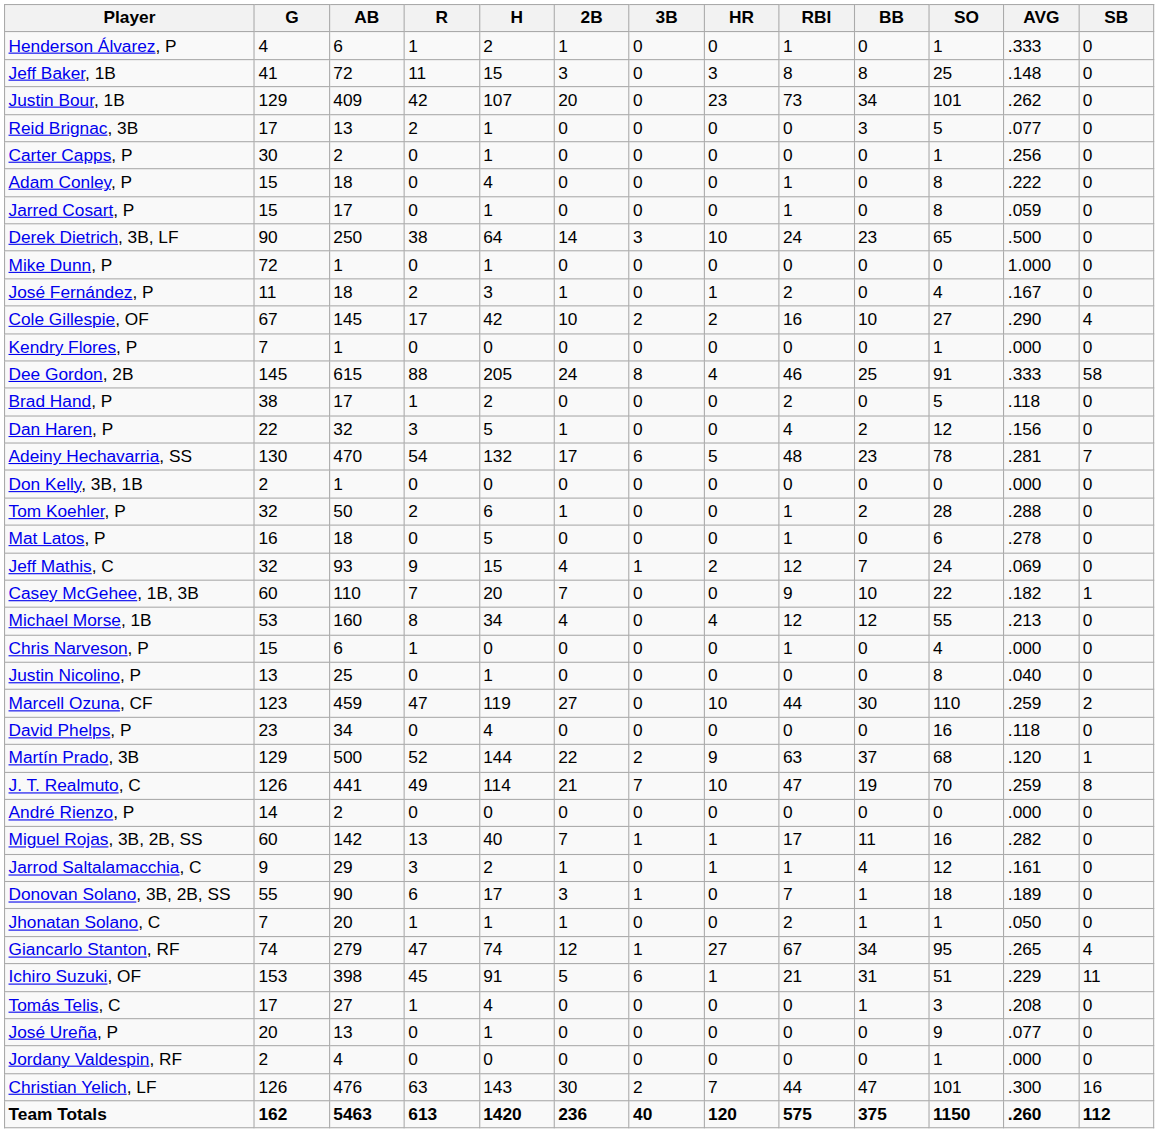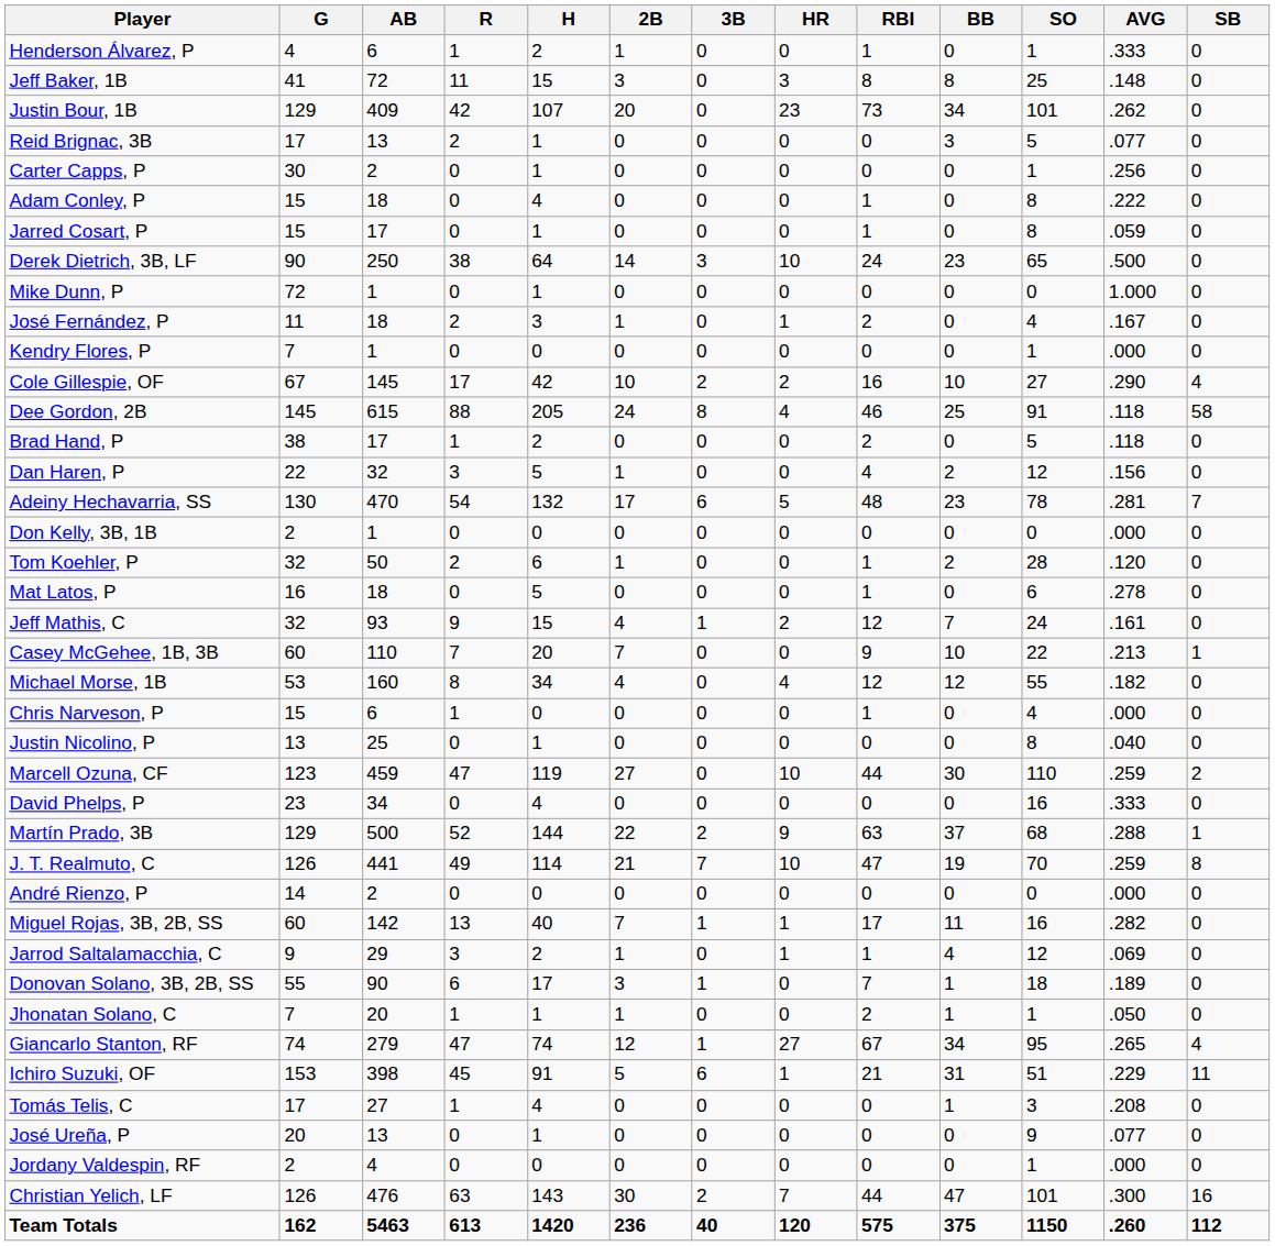 <table class="wikitable sortable">
 <tr>
 <th bgcolor="#DDDDFF" width="20%">Player</th>
 <th bgcolor="#DDDDFF" width="6%">G</th>
 <th bgcolor="#DDDDFF" width="6%">AB</th>
 <th bgcolor="#DDDDFF" width="6%">R</th>
 <th bgcolor="#DDDDFF" width="6%">H</th>
 <th bgcolor="#DDDDFF" width="6%">2B</th>
 <th bgcolor="#DDDDFF" width="6%">3B</th>
 <th bgcolor="#DDDDFF" width="6%">HR</th>
 <th bgcolor="#DDDDFF" width="6%">RBI</th>
 <th bgcolor="#DDDDFF" width="6%">BB</th>
 <th bgcolor="#DDDDFF" width="6%">SO</th>
 <th bgcolor="#DDDDFF" width="6%">AVG</th>
 <th bgcolor="#DDDDFF" width="6%">SB</th>
 </tr>
 <tr>
 <td><a href='#'>Henderson Álvarez</a>, P</td>
 <td>4</td>
 <td>6</td>
 <td>1</td>
 <td>2</td>
 <td>1</td>
 <td>0</td>
 <td>0</td>
 <td>1</td>
 <td>0</td>
 <td>1</td>
 <td>.333</td>
 <td>0</td>
 </tr>
 <tr>
 <td><a href='#'>Jeff Baker</a>, 1B</td>
 <td>41</td>
 <td>72</td>
 <td>11</td>
 <td>15</td>
 <td>3</td>
 <td>0</td>
 <td>3</td>
 <td>8</td>
 <td>8</td>
 <td>25</td>
 <td>.148</td>
 <td>0</td>
 </tr>
 <tr>
 <td><a href='#'>Justin Bour</a>, 1B</td>
 <td>129</td>
 <td>409</td>
 <td>42</td>
 <td>107</td>
 <td>20</td>
 <td>0</td>
 <td>23</td>
 <td>73</td>
 <td>34</td>
 <td>101</td>
 <td>.262</td>
 <td>0</td>
 </tr>
 <tr>
 <td><a href='#'>Reid Brignac</a>, 3B</td>
 <td>17</td>
 <td>13</td>
 <td>2</td>
 <td>1</td>
 <td>0</td>
 <td>0</td>
 <td>0</td>
 <td>0</td>
 <td>3</td>
 <td>5</td>
 <td>.077</td>
 <td>0</td>
 </tr>
 <tr>
 <td><a href='#'>Carter Capps</a>, P</td>
 <td>30</td>
 <td>2</td>
 <td>0</td>
 <td>1</td>
 <td>0</td>
 <td>0</td>
 <td>0</td>
 <td>0</td>
 <td>0</td>
 <td>1</td>
 <td>.256</td>
 <td>0</td>
 </tr>
 <tr>
 <td><a href='#'>Adam Conley</a>, P</td>
 <td>15</td>
 <td>18</td>
 <td>0</td>
 <td>4</td>
 <td>0</td>
 <td>0</td>
 <td>0</td>
 <td>1</td>
 <td>0</td>
 <td>8</td>
 <td>.222</td>
 <td>0</td>
 </tr>
 <tr>
 <td><a href='#'>Jarred Cosart</a>, P</td>
 <td>15</td>
 <td>17</td>
 <td>0</td>
 <td>1</td>
 <td>0</td>
 <td>0</td>
 <td>0</td>
 <td>1</td>
 <td>0</td>
 <td>8</td>
 <td>.059</td>
 <td>0</td>
 </tr>
 <tr>
 <td><a href='#'>Derek Dietrich</a>, 3B, LF</td>
 <td>90</td>
 <td>250</td>
 <td>38</td>
 <td>64</td>
 <td>14</td>
 <td>3</td>
 <td>10</td>
 <td>24</td>
 <td>23</td>
 <td>65</td>
 <td>.500</td>
 <td>0</td>
 </tr>
 <tr>
 <td><a href='#'>Mike Dunn</a>, P</td>
 <td>72</td>
 <td>1</td>
 <td>0</td>
 <td>1</td>
 <td>0</td>
 <td>0</td>
 <td>0</td>
 <td>0</td>
 <td>0</td>
 <td>0</td>
 <td>1.000</td>
 <td>0</td>
 </tr>
 <tr>
 <td><a href='#'>José Fernández</a>, P</td>
 <td>11</td>
 <td>18</td>
 <td>2</td>
 <td>3</td>
 <td>1</td>
 <td>0</td>
 <td>1</td>
 <td>2</td>
 <td>0</td>
 <td>4</td>
 <td>.167</td>
 <td>0</td>
 </tr>
 <tr>
+<td><a href='#'>Kendry Flores</a>, P</td>
+<td>7</td>
+<td>1</td>
+<td>0</td>
+<td>0</td>
+<td>0</td>
+<td>0</td>
+<td>0</td>
+<td>0</td>
+<td>0</td>
+<td>1</td>
+<td>.000</td>
+<td>0</td>
+</tr>
+<tr>
 <td><a href='#'>Cole Gillespie</a>, OF</td>
 <td>67</td>
 <td>145</td>
 <td>17</td>
 <td>42</td>
 <td>10</td>
 <td>2</td>
 <td>2</td>
 <td>16</td>
 <td>10</td>
 <td>27</td>
 <td>.290</td>
 <td>4</td>
 </tr>
 <tr>
-<td><a href='#'>Kendry Flores</a>, P</td>
-<td>7</td>
-<td>1</td>
-<td>0</td>
-<td>0</td>
-<td>0</td>
-<td>0</td>
-<td>0</td>
-<td>0</td>
-<td>0</td>
-<td>1</td>
-<td>.000</td>
-<td>0</td>
-</tr>
-<tr>
 <td><a href='#'>Dee Gordon</a>, 2B</td>
 <td>145</td>
 <td>615</td>
 <td>88</td>
 <td>205</td>
 <td>24</td>
 <td>8</td>
 <td>4</td>
 <td>46</td>
 <td>25</td>
 <td>91</td>
-<td>.333</td>
+<td>.118</td>
 <td>58</td>
 </tr>
 <tr>
 <td><a href='#'>Brad Hand</a>, P</td>
 <td>38</td>
 <td>17</td>
 <td>1</td>
 <td>2</td>
 <td>0</td>
 <td>0</td>
 <td>0</td>
 <td>2</td>
 <td>0</td>
 <td>5</td>
 <td>.118</td>
 <td>0</td>
 </tr>
 <tr>
 <td><a href='#'>Dan Haren</a>, P</td>
 <td>22</td>
 <td>32</td>
 <td>3</td>
 <td>5</td>
 <td>1</td>
 <td>0</td>
 <td>0</td>
 <td>4</td>
 <td>2</td>
 <td>12</td>
 <td>.156</td>
 <td>0</td>
 </tr>
 <tr>
 <td><a href='#'>Adeiny Hechavarria</a>, SS</td>
 <td>130</td>
 <td>470</td>
 <td>54</td>
 <td>132</td>
 <td>17</td>
 <td>6</td>
 <td>5</td>
 <td>48</td>
 <td>23</td>
 <td>78</td>
 <td>.281</td>
 <td>7</td>
 </tr>
 <tr>
 <td><a href='#'>Don Kelly</a>, 3B, 1B</td>
 <td>2</td>
 <td>1</td>
 <td>0</td>
 <td>0</td>
 <td>0</td>
 <td>0</td>
 <td>0</td>
 <td>0</td>
 <td>0</td>
 <td>0</td>
 <td>.000</td>
 <td>0</td>
 </tr>
 <tr>
 <td><a href='#'>Tom Koehler</a>, P</td>
 <td>32</td>
 <td>50</td>
 <td>2</td>
 <td>6</td>
 <td>1</td>
 <td>0</td>
 <td>0</td>
 <td>1</td>
 <td>2</td>
 <td>28</td>
-<td>.288</td>
+<td>.120</td>
 <td>0</td>
 </tr>
 <tr>
 <td><a href='#'>Mat Latos</a>, P</td>
 <td>16</td>
 <td>18</td>
 <td>0</td>
 <td>5</td>
 <td>0</td>
 <td>0</td>
 <td>0</td>
 <td>1</td>
 <td>0</td>
 <td>6</td>
 <td>.278</td>
 <td>0</td>
 </tr>
 <tr>
 <td><a href='#'>Jeff Mathis</a>, C</td>
 <td>32</td>
 <td>93</td>
 <td>9</td>
 <td>15</td>
 <td>4</td>
 <td>1</td>
 <td>2</td>
 <td>12</td>
 <td>7</td>
 <td>24</td>
-<td>.069</td>
+<td>.161</td>
 <td>0</td>
 </tr>
 <tr>
 <td><a href='#'>Casey McGehee</a>, 1B, 3B</td>
 <td>60</td>
 <td>110</td>
 <td>7</td>
 <td>20</td>
 <td>7</td>
 <td>0</td>
 <td>0</td>
 <td>9</td>
 <td>10</td>
 <td>22</td>
-<td>.182</td>
+<td>.213</td>
 <td>1</td>
 </tr>
 <tr>
 <td><a href='#'>Michael Morse</a>, 1B</td>
 <td>53</td>
 <td>160</td>
 <td>8</td>
 <td>34</td>
 <td>4</td>
 <td>0</td>
 <td>4</td>
 <td>12</td>
 <td>12</td>
 <td>55</td>
-<td>.213</td>
+<td>.182</td>
 <td>0</td>
 </tr>
 <tr>
 <td><a href='#'>Chris Narveson</a>, P</td>
 <td>15</td>
 <td>6</td>
 <td>1</td>
 <td>0</td>
 <td>0</td>
 <td>0</td>
 <td>0</td>
 <td>1</td>
 <td>0</td>
 <td>4</td>
 <td>.000</td>
 <td>0</td>
 </tr>
 <tr>
 <td><a href='#'>Justin Nicolino</a>, P</td>
 <td>13</td>
 <td>25</td>
 <td>0</td>
 <td>1</td>
 <td>0</td>
 <td>0</td>
 <td>0</td>
 <td>0</td>
 <td>0</td>
 <td>8</td>
 <td>.040</td>
 <td>0</td>
 </tr>
 <tr>
 <td><a href='#'>Marcell Ozuna</a>, CF</td>
 <td>123</td>
 <td>459</td>
 <td>47</td>
 <td>119</td>
 <td>27</td>
 <td>0</td>
 <td>10</td>
 <td>44</td>
 <td>30</td>
 <td>110</td>
 <td>.259</td>
 <td>2</td>
 </tr>
 <tr>
 <td><a href='#'>David Phelps</a>, P</td>
 <td>23</td>
 <td>34</td>
 <td>0</td>
 <td>4</td>
 <td>0</td>
 <td>0</td>
 <td>0</td>
 <td>0</td>
 <td>0</td>
 <td>16</td>
-<td>.118</td>
+<td>.333</td>
 <td>0</td>
 </tr>
 <tr>
 <td><a href='#'>Martín Prado</a>, 3B</td>
 <td>129</td>
 <td>500</td>
 <td>52</td>
 <td>144</td>
 <td>22</td>
 <td>2</td>
 <td>9</td>
 <td>63</td>
 <td>37</td>
 <td>68</td>
-<td>.120</td>
+<td>.288</td>
 <td>1</td>
 </tr>
 <tr>
 <td><a href='#'>J. T. Realmuto</a>, C</td>
 <td>126</td>
 <td>441</td>
 <td>49</td>
 <td>114</td>
 <td>21</td>
 <td>7</td>
 <td>10</td>
 <td>47</td>
 <td>19</td>
 <td>70</td>
 <td>.259</td>
 <td>8</td>
 </tr>
 <tr>
 <td><a href='#'>André Rienzo</a>, P</td>
 <td>14</td>
 <td>2</td>
 <td>0</td>
 <td>0</td>
 <td>0</td>
 <td>0</td>
 <td>0</td>
 <td>0</td>
 <td>0</td>
 <td>0</td>
 <td>.000</td>
 <td>0</td>
 </tr>
 <tr>
 <td><a href='#'>Miguel Rojas</a>, 3B, 2B, SS</td>
 <td>60</td>
 <td>142</td>
 <td>13</td>
 <td>40</td>
 <td>7</td>
 <td>1</td>
 <td>1</td>
 <td>17</td>
 <td>11</td>
 <td>16</td>
 <td>.282</td>
 <td>0</td>
 </tr>
 <tr>
 <td><a href='#'>Jarrod Saltalamacchia</a>, C</td>
 <td>9</td>
 <td>29</td>
 <td>3</td>
 <td>2</td>
 <td>1</td>
 <td>0</td>
 <td>1</td>
 <td>1</td>
 <td>4</td>
 <td>12</td>
-<td>.161</td>
+<td>.069</td>
 <td>0</td>
 </tr>
 <tr>
 <td><a href='#'>Donovan Solano</a>, 3B, 2B, SS</td>
 <td>55</td>
 <td>90</td>
 <td>6</td>
 <td>17</td>
 <td>3</td>
 <td>1</td>
 <td>0</td>
 <td>7</td>
 <td>1</td>
 <td>18</td>
 <td>.189</td>
 <td>0</td>
 </tr>
 <tr>
 <td><a href='#'>Jhonatan Solano</a>, C</td>
 <td>7</td>
 <td>20</td>
 <td>1</td>
 <td>1</td>
 <td>1</td>
 <td>0</td>
 <td>0</td>
 <td>2</td>
 <td>1</td>
 <td>1</td>
 <td>.050</td>
 <td>0</td>
 </tr>
 <tr>
 <td><a href='#'>Giancarlo Stanton</a>, RF</td>
 <td>74</td>
 <td>279</td>
 <td>47</td>
 <td>74</td>
 <td>12</td>
 <td>1</td>
 <td>27</td>
 <td>67</td>
 <td>34</td>
 <td>95</td>
 <td>.265</td>
 <td>4</td>
 </tr>
 <tr>
 <td><a href='#'>Ichiro Suzuki</a>, OF</td>
 <td>153</td>
 <td>398</td>
 <td>45</td>
 <td>91</td>
 <td>5</td>
 <td>6</td>
 <td>1</td>
 <td>21</td>
 <td>31</td>
 <td>51</td>
 <td>.229</td>
 <td>11</td>
 </tr>
 <tr>
 <td><a href='#'>Tomás Telis</a>, C</td>
 <td>17</td>
 <td>27</td>
 <td>1</td>
 <td>4</td>
 <td>0</td>
 <td>0</td>
 <td>0</td>
 <td>0</td>
 <td>1</td>
 <td>3</td>
 <td>.208</td>
 <td>0</td>
 </tr>
 <tr>
 <td><a href='#'>José Ureña</a>, P</td>
 <td>20</td>
 <td>13</td>
 <td>0</td>
 <td>1</td>
 <td>0</td>
 <td>0</td>
 <td>0</td>
 <td>0</td>
 <td>0</td>
 <td>9</td>
 <td>.077</td>
 <td>0</td>
 </tr>
 <tr>
 <td><a href='#'>Jordany Valdespin</a>, RF</td>
 <td>2</td>
 <td>4</td>
 <td>0</td>
 <td>0</td>
 <td>0</td>
 <td>0</td>
 <td>0</td>
 <td>0</td>
 <td>0</td>
 <td>1</td>
 <td>.000</td>
 <td>0</td>
 </tr>
 <tr>
 <td><a href='#'>Christian Yelich</a>, LF</td>
 <td>126</td>
 <td>476</td>
 <td>63</td>
 <td>143</td>
 <td>30</td>
 <td>2</td>
 <td>7</td>
 <td>44</td>
 <td>47</td>
 <td>101</td>
 <td>.300</td>
 <td>16</td>
 </tr>
 <tr>
 <td><strong>Team Totals</strong></td>
 <td><strong>162</strong></td>
 <td><strong>5463</strong></td>
 <td><strong>613</strong></td>
 <td><strong>1420</strong></td>
 <td><strong>236</strong></td>
 <td><strong>40</strong></td>
 <td><strong>120</strong></td>
 <td><strong>575</strong></td>
 <td><strong>375</strong></td>
 <td><strong>1150</strong></td>
 <td><strong>.260</strong></td>
 <td><strong>112</strong></td>
 </tr>
 </table>
